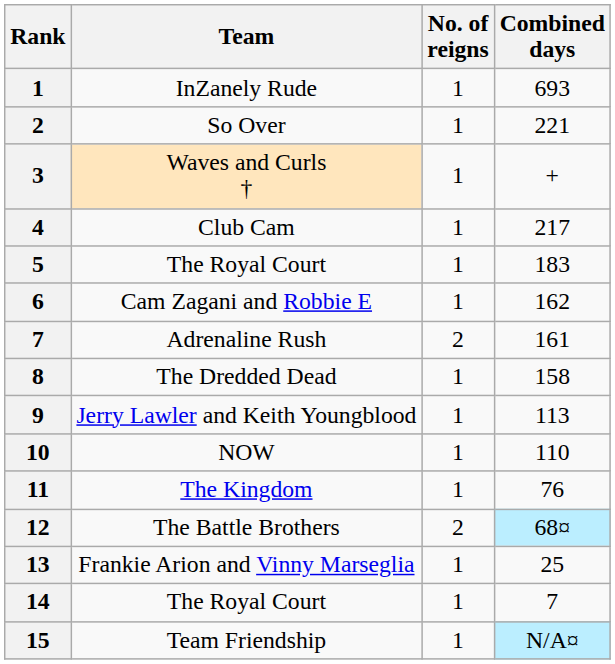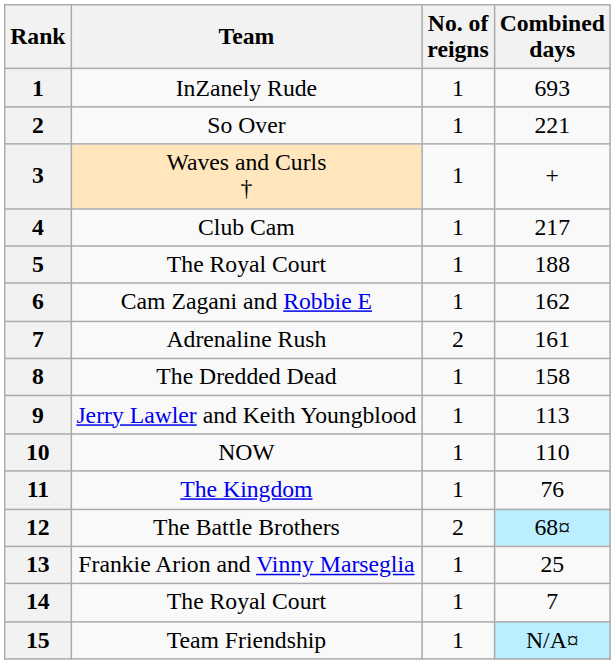 <table class="wikitable sortable" style="text-align: center">
 <tr>
 <th>Rank</th>
 <th>Team</th>
 <th>No. of<br>reigns</th>
 <th>Combined<br>days</th>
 </tr>
 <tr>
 <th>1</th>
 <td>InZanely Rude<br></td>
 <td>1</td>
 <td>693</td>
 </tr>
 <tr>
 <th>2</th>
 <td>So Over<br></td>
 <td>1</td>
 <td>221</td>
 </tr>
 <tr>
 <th>3</th>
 <td style="background-color:#FFE6BD">Waves and Curls<br> †</td>
 <td>1</td>
 <td>+</td>
 </tr>
 <tr>
 <th>4</th>
 <td>Club Cam<br></td>
 <td>1</td>
 <td>217</td>
 </tr>
 <tr>
 <th>5</th>
 <td>The Royal Court<br></td>
 <td>1</td>
-<td>183</td>
+<td>188</td>
 </tr>
 <tr>
 <th>6</th>
 <td>Cam Zagani and <a href='#'>Robbie E</a></td>
 <td>1</td>
 <td>162</td>
 </tr>
 <tr>
 <th>7</th>
 <td>Adrenaline Rush<br></td>
 <td>2</td>
 <td>161</td>
 </tr>
 <tr>
 <th>8</th>
 <td>The Dredded Dead<br></td>
 <td>1</td>
 <td>158</td>
 </tr>
 <tr>
 <th>9</th>
 <td><a href='#'>Jerry Lawler</a> and Keith Youngblood</td>
 <td>1</td>
 <td>113</td>
 </tr>
 <tr>
 <th>10</th>
 <td>NOW<br></td>
 <td>1</td>
 <td>110</td>
 </tr>
 <tr>
 <th>11</th>
 <td><a href='#'>The Kingdom</a><br></td>
 <td>1</td>
 <td>76</td>
 </tr>
 <tr>
 <th>12</th>
 <td>The Battle Brothers<br></td>
 <td>2</td>
 <td style="background-color:#bbeeff">68¤</td>
 </tr>
 <tr>
 <th>13</th>
 <td>Frankie Arion and <a href='#'>Vinny Marseglia</a></td>
 <td>1</td>
 <td>25</td>
 </tr>
 <tr>
 <th>14</th>
 <td>The Royal Court<br></td>
 <td>1</td>
 <td>7</td>
 </tr>
 <tr>
 <th>15</th>
 <td>Team Friendship<br></td>
 <td>1</td>
 <td style="background-color:#bbeeff">N/A¤</td>
 </tr>
 </table>
